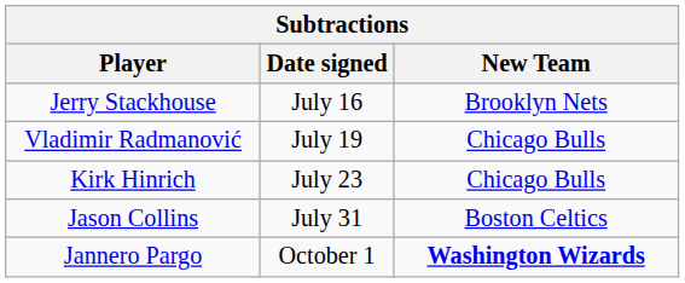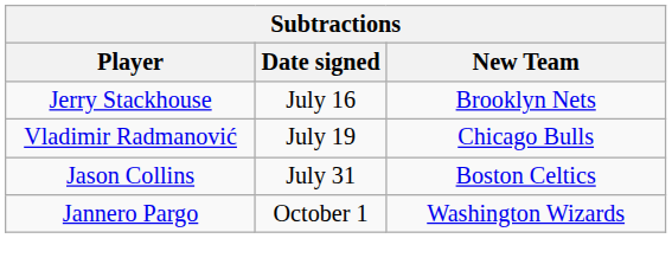 <table class="wikitable" style="text-align:center">
 <tr>
 <th colspan=3>Subtractions</th>
 </tr>
 <tr>
 <th style="width:160px">Player</th>
 <th style="width:80px">Date signed</th>
 <th style="width:180px">New Team</th>
 </tr>
 <tr>
 <td><a href='#'>Jerry Stackhouse</a></td>
 <td>July 16</td>
 <td><a href='#'>Brooklyn Nets</a></td>
 </tr>
 <tr>
 <td><a href='#'>Vladimir Radmanović</a></td>
 <td>July 19</td>
 <td><a href='#'>Chicago Bulls</a></td>
 </tr>
 <tr>
-<td><a href='#'>Kirk Hinrich</a></td>
-<td>July 23</td>
-<td><a href='#'>Chicago Bulls</a></td>
-</tr>
-<tr>
 <td><a href='#'>Jason Collins</a></td>
 <td>July 31</td>
 <td><a href='#'>Boston Celtics</a></td>
 </tr>
 <tr>
 <td><a href='#'>Jannero Pargo</a></td>
 <td>October 1</td>
-<td><strong><a href='#'>Washington Wizards</a></strong></td>
+<td><a href='#'>Washington Wizards</a></td>
 </tr>
 </table>
